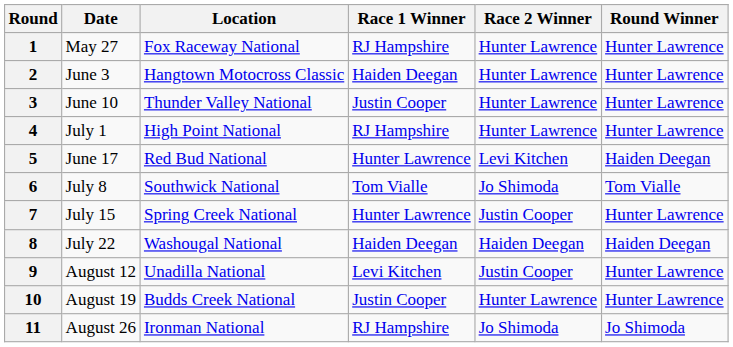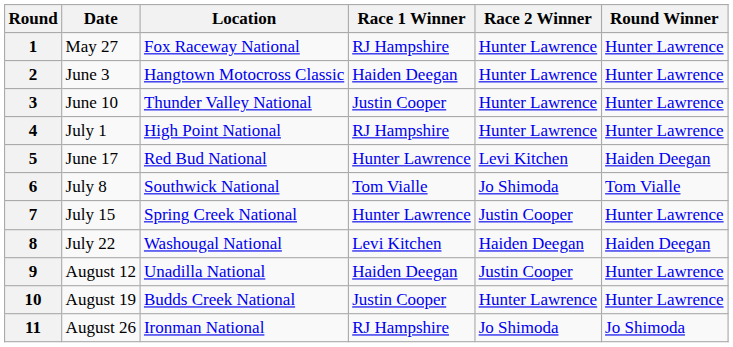 <table class="wikitable" style="font-size: 95%;">
 <tr>
 <th align=center>Round</th>
 <th align=center>Date</th>
 <th align=center>Location</th>
 <th align=center>Race 1 Winner</th>
 <th align=center>Race 2 Winner</th>
 <th align=center>Round Winner</th>
 </tr>
 <tr>
 <th>1</th>
 <td>May 27</td>
 <td> <a href='#'>Fox Raceway National</a></td>
 <td> <a href='#'>RJ Hampshire</a></td>
 <td> <a href='#'>Hunter Lawrence</a></td>
 <td> <a href='#'>Hunter Lawrence</a></td>
 </tr>
 <tr>
 <th>2</th>
 <td>June 3</td>
 <td> <a href='#'>Hangtown Motocross Classic</a></td>
 <td> <a href='#'>Haiden Deegan</a></td>
 <td> <a href='#'>Hunter Lawrence</a></td>
 <td> <a href='#'>Hunter Lawrence</a></td>
 </tr>
 <tr>
 <th>3</th>
 <td>June 10</td>
 <td> <a href='#'>Thunder Valley National</a></td>
 <td> <a href='#'>Justin Cooper</a></td>
 <td> <a href='#'>Hunter Lawrence</a></td>
 <td> <a href='#'>Hunter Lawrence</a></td>
 </tr>
 <tr>
 <th>4</th>
 <td>July 1</td>
 <td> <a href='#'>High Point National</a></td>
 <td> <a href='#'>RJ Hampshire</a></td>
 <td> <a href='#'>Hunter Lawrence</a></td>
 <td> <a href='#'>Hunter Lawrence</a></td>
 </tr>
 <tr>
 <th>5</th>
 <td>June 17</td>
 <td> <a href='#'>Red Bud National</a></td>
 <td> <a href='#'>Hunter Lawrence</a></td>
 <td> <a href='#'>Levi Kitchen</a></td>
 <td> <a href='#'>Haiden Deegan</a></td>
 </tr>
 <tr>
 <th>6</th>
 <td>July 8</td>
 <td> <a href='#'>Southwick National</a></td>
 <td> <a href='#'>Tom Vialle</a></td>
 <td> <a href='#'>Jo Shimoda</a></td>
 <td> <a href='#'>Tom Vialle</a></td>
 </tr>
 <tr>
 <th>7</th>
 <td>July 15</td>
 <td> <a href='#'>Spring Creek National</a></td>
 <td> <a href='#'>Hunter Lawrence</a></td>
 <td> <a href='#'>Justin Cooper</a></td>
 <td> <a href='#'>Hunter Lawrence</a></td>
 </tr>
 <tr>
 <th>8</th>
 <td>July 22</td>
 <td> <a href='#'>Washougal National</a></td>
-<td> <a href='#'>Haiden Deegan</a></td>
+<td> <a href='#'>Levi Kitchen</a></td>
 <td> <a href='#'>Haiden Deegan</a></td>
 <td> <a href='#'>Haiden Deegan</a></td>
 </tr>
 <tr>
 <th>9</th>
 <td>August 12</td>
 <td> <a href='#'>Unadilla National</a></td>
-<td> <a href='#'>Levi Kitchen</a></td>
+<td> <a href='#'>Haiden Deegan</a></td>
 <td> <a href='#'>Justin Cooper</a></td>
 <td> <a href='#'>Hunter Lawrence</a></td>
 </tr>
 <tr>
 <th>10</th>
 <td>August 19</td>
 <td> <a href='#'>Budds Creek National</a></td>
 <td> <a href='#'>Justin Cooper</a></td>
 <td> <a href='#'>Hunter Lawrence</a></td>
 <td> <a href='#'>Hunter Lawrence</a></td>
 </tr>
 <tr>
 <th>11</th>
 <td>August 26</td>
 <td> <a href='#'>Ironman National</a></td>
 <td> <a href='#'>RJ Hampshire</a></td>
 <td> <a href='#'>Jo Shimoda</a></td>
 <td> <a href='#'>Jo Shimoda</a></td>
 </tr>
 </table>
